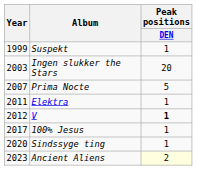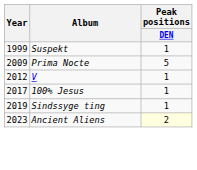 <table class="wikitable">
 <tr>
 <th align="center" rowspan="2" width="10">Year</th>
 <th align="center" rowspan="2" width="160">Album</th>
 <th align="center" colspan="1" width="20">Peak positions</th>
 </tr>
 <tr>
 <th scope="col" style="width:3em;font-size:90%;"><a href='#'>DEN</a><br></th>
 </tr>
 <tr>
 <td style="text-align:center;">1999</td>
 <td><em>Suspekt</em></td>
 <td style="text-align:center;">1</td>
 </tr>
 <tr>
-<td style="text-align:center;">2003</td>
-<td><em>Ingen slukker the Stars</em></td>
-<td style="text-align:center;">20</td>
-</tr>
-<tr>
-<td style="text-align:center;">2007</td>
+<td style="text-align:center;">2009</td>
 <td><em>Prima Nocte</em></td>
 <td style="text-align:center;">5</td>
 </tr>
 <tr>
-<td style="text-align:center;">2011</td>
-<td><em><a href='#'>Elektra</a></em></td>
-<td style="text-align:center;">1</td>
-</tr>
-<tr>
 <td style="text-align:center;">2012</td>
 <td><em><a href='#'>V</a></em></td>
-<td style="text-align:center;"><strong>1</strong></td>
+<td style="text-align:center;">1</td>
 </tr>
 <tr>
 <td style="text-align:center;">2017</td>
 <td><em>100% Jesus</em></td>
 <td style="text-align:center;">1</td>
 </tr>
 <tr>
-<td style="text-align:center;">2020</td>
+<td style="text-align:center;">2019</td>
 <td><em>Sindssyge ting</em></td>
 <td style="text-align:center;">1</td>
 </tr>
 <tr>
 <td style="text-align:center;">2023</td>
 <td><em>Ancient Aliens</em></td>
 <td style="background: lightyellow; text-align:center;">2<br></td>
 </tr>
 </table>
